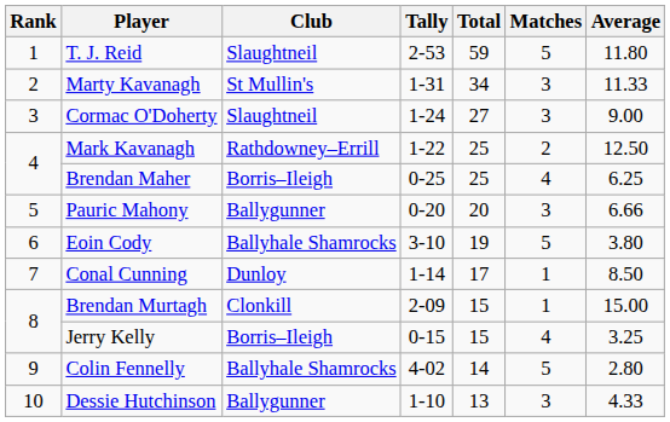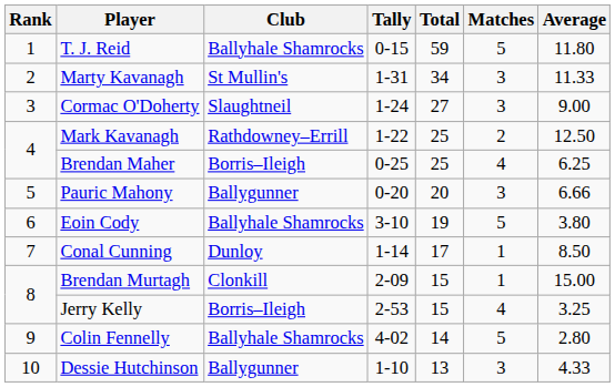 <table class="wikitable">
 <tr>
 <th>Rank</th>
 <th>Player</th>
 <th>Club</th>
 <th>Tally</th>
 <th>Total</th>
 <th>Matches</th>
 <th>Average</th>
 </tr>
 <tr>
 <td rowspan="1" style="text-align:center;">1</td>
 <td><a href='#'>T. J. Reid</a></td>
-<td><a href='#'>Slaughtneil</a></td>
-<td align=center>2-53</td>
+<td><a href='#'>Ballyhale Shamrocks</a></td>
+<td align=center>0-15</td>
 <td align=center>59</td>
 <td align=center>5</td>
 <td align=center>11.80</td>
 </tr>
 <tr>
 <td rowspan="1" style="text-align:center;">2</td>
 <td><a href='#'>Marty Kavanagh</a></td>
 <td><a href='#'>St Mullin's</a></td>
 <td align=center>1-31</td>
 <td align=center>34</td>
 <td align=center>3</td>
 <td align=center>11.33</td>
 </tr>
 <tr>
 <td rowspan="1" style="text-align:center;">3</td>
 <td><a href='#'>Cormac O'Doherty</a></td>
 <td><a href='#'>Slaughtneil</a></td>
 <td align=center>1-24</td>
 <td align=center>27</td>
 <td align=center>3</td>
 <td align=center>9.00</td>
 </tr>
 <tr>
 <td rowspan="2" style="text-align:center;">4</td>
 <td><a href='#'>Mark Kavanagh</a></td>
 <td><a href='#'>Rathdowney–Errill</a></td>
 <td align=center>1-22</td>
 <td align=center>25</td>
 <td align=center>2</td>
 <td align=center>12.50</td>
 </tr>
 <tr>
 <td><a href='#'>Brendan Maher</a></td>
 <td><a href='#'>Borris–Ileigh</a></td>
 <td align=center>0-25</td>
 <td align=center>25</td>
 <td align=center>4</td>
 <td align=center>6.25</td>
 </tr>
 <tr>
 <td rowspan="1" style="text-align:center;">5</td>
 <td><a href='#'>Pauric Mahony</a></td>
 <td><a href='#'>Ballygunner</a></td>
 <td align=center>0-20</td>
 <td align=center>20</td>
 <td align=center>3</td>
 <td align=center>6.66</td>
 </tr>
 <tr>
 <td rowspan="1" style="text-align:center;">6</td>
 <td><a href='#'>Eoin Cody</a></td>
 <td><a href='#'>Ballyhale Shamrocks</a></td>
 <td align=center>3-10</td>
 <td align=center>19</td>
 <td align=center>5</td>
 <td align=center>3.80</td>
 </tr>
 <tr>
 <td rowspan="1" style="text-align:center;">7</td>
 <td><a href='#'>Conal Cunning</a></td>
 <td><a href='#'>Dunloy</a></td>
 <td align=center>1-14</td>
 <td align=center>17</td>
 <td align=center>1</td>
 <td align=center>8.50</td>
 </tr>
 <tr>
 <td rowspan="2" style="text-align:center;">8</td>
 <td><a href='#'>Brendan Murtagh</a></td>
 <td><a href='#'>Clonkill</a></td>
 <td align=center>2-09</td>
 <td align=center>15</td>
 <td align=center>1</td>
 <td align=center>15.00</td>
 </tr>
 <tr>
 <td>Jerry Kelly</td>
 <td><a href='#'>Borris–Ileigh</a></td>
-<td align=center>0-15</td>
+<td align=center>2-53</td>
 <td align=center>15</td>
 <td align=center>4</td>
 <td align=center>3.25</td>
 </tr>
 <tr>
 <td rowspan="1" style="text-align:center;">9</td>
 <td><a href='#'>Colin Fennelly</a></td>
 <td><a href='#'>Ballyhale Shamrocks</a></td>
 <td align=center>4-02</td>
 <td align=center>14</td>
 <td align=center>5</td>
 <td align=center>2.80</td>
 </tr>
 <tr>
 <td rowspan="1" style="text-align:center;">10</td>
 <td><a href='#'>Dessie Hutchinson</a></td>
 <td><a href='#'>Ballygunner</a></td>
 <td align=center>1-10</td>
 <td align=center>13</td>
 <td align=center>3</td>
 <td align=center>4.33</td>
 </tr>
 </table>
